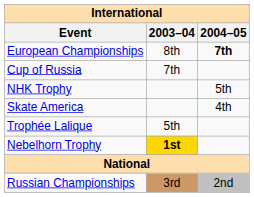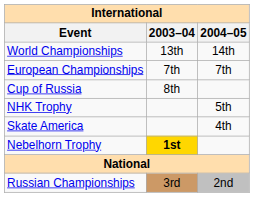 <table class="wikitable" style="text-align:center">
 <tr>
 <th style="background-color: #ffdead; " colspan=3 align=center>International</th>
 </tr>
 <tr>
 <th>Event</th>
 <th>2003–04</th>
 <th>2004–05</th>
 </tr>
 <tr>
+<td align=left><a href='#'>World Championships</a></td>
+<td>13th</td>
+<td>14th</td>
+</tr>
+<tr>
 <td align=left><a href='#'>European Championships</a></td>
-<td>8th</td>
-<td><strong>7th</strong></td>
+<td>7th</td>
+<td>7th</td>
 </tr>
 <tr>
 <td align=left> <a href='#'>Cup of Russia</a></td>
-<td>7th</td>
+<td>8th</td>
 <td></td>
 </tr>
 <tr>
 <td align=left> <a href='#'>NHK Trophy</a></td>
 <td></td>
 <td>5th</td>
 </tr>
 <tr>
 <td align=left> <a href='#'>Skate America</a></td>
 <td></td>
 <td>4th</td>
-</tr>
-<tr>
-<td align=left> <a href='#'>Trophée Lalique</a></td>
-<td>5th</td>
-<td></td>
 </tr>
 <tr>
 <td align=left><a href='#'>Nebelhorn Trophy</a></td>
 <td bgcolor=gold><strong>1st</strong></td>
 <td></td>
 </tr>
 <tr>
 <th style="background-color: #ffdead; " colspan=3 align=center>National</th>
 </tr>
 <tr>
 <td align=left><a href='#'>Russian Championships</a></td>
 <td bgcolor=cc9966>3rd</td>
 <td bgcolor=silver>2nd</td>
 </tr>
 </table>
